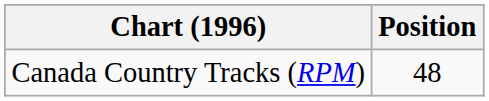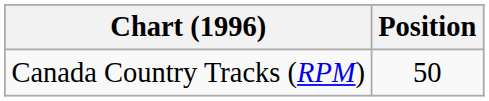 <table class="wikitable sortable">
 <tr>
 <th scope="col">Chart (1996)</th>
 <th scope="col">Position</th>
 </tr>
 <tr>
 <td>Canada Country Tracks (<em><a href='#'>RPM</a></em>)</td>
-<td align="center">48</td>
+<td align="center">50</td>
 </tr>
 </table>
